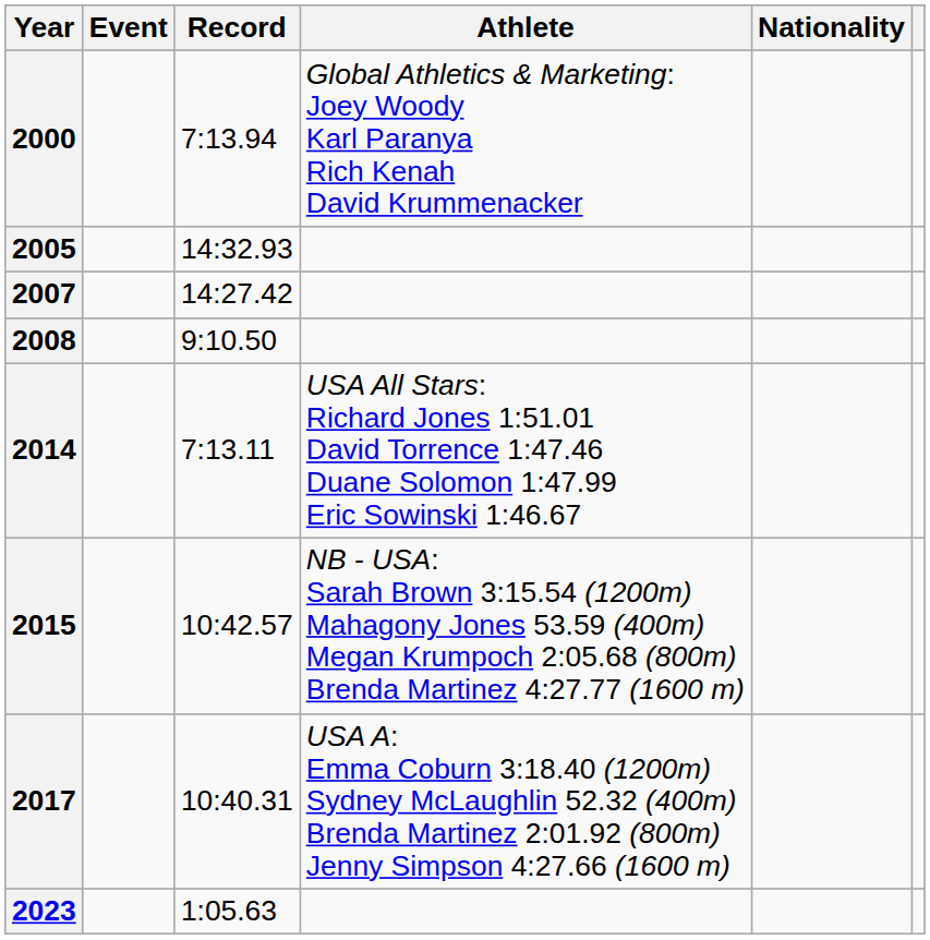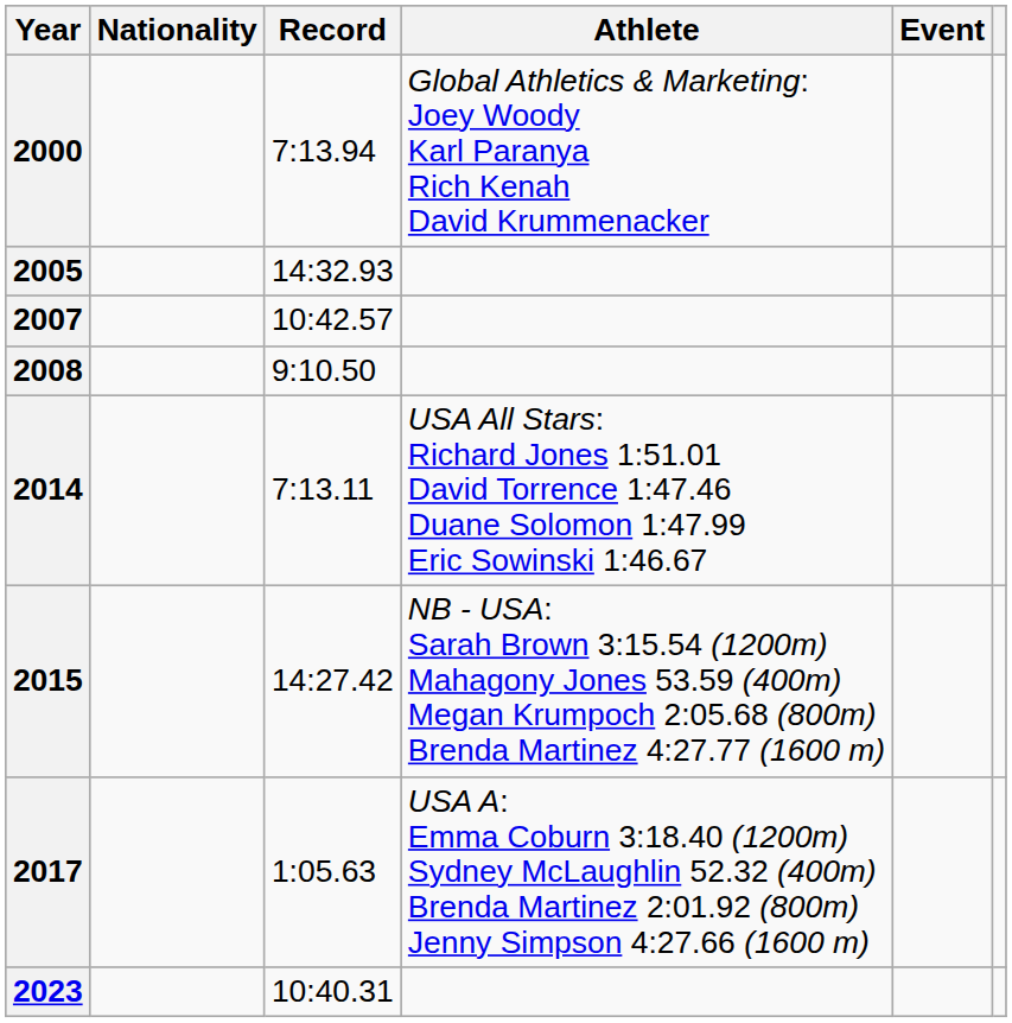 <table class="wikitable plainrowheaders sortable">
 <tr>
 <th scope="col">Year</th>
-<th scope="col">Event</th>
+<th scope="col">Nationality</th>
 <th scope="col">Record</th>
 <th scope="col">Athlete</th>
-<th scope="col">Nationality</th>
+<th scope="col">Event</th>
 <th scope="col" class="unsortable"></th>
 </tr>
 <tr>
 <th scope="row"><strong>2000</strong></th>
 <td></td>
 <td>7:13.94</td>
 <td><em>Global Athletics & Marketing</em>:<br><a href='#'>Joey Woody</a><br><a href='#'>Karl Paranya</a><br><a href='#'>Rich Kenah</a><br><a href='#'>David Krummenacker</a></td>
 <td></td>
 <td></td>
 </tr>
 <tr>
 <th scope="row"><strong>2005</strong></th>
 <td></td>
 <td>14:32.93</td>
 <td></td>
 <td></td>
 <td></td>
 </tr>
 <tr>
 <th scope="row"><strong>2007</strong></th>
 <td></td>
-<td>14:27.42</td>
+<td>10:42.57 </td>
 <td></td>
 <td></td>
 <td></td>
 </tr>
 <tr>
 <th scope="row"><strong>2008</strong></th>
 <td></td>
 <td>9:10.50</td>
 <td></td>
 <td></td>
 <td></td>
 </tr>
 <tr>
 <th scope="row"><strong>2014</strong></th>
 <td></td>
 <td>7:13.11</td>
 <td><em>USA All Stars</em>:<br><a href='#'>Richard Jones</a> 1:51.01<br><a href='#'>David Torrence</a> 1:47.46<br><a href='#'>Duane Solomon</a> 1:47.99<br><a href='#'>Eric Sowinski</a> 1:46.67</td>
 <td></td>
 <td></td>
 </tr>
 <tr>
 <th scope="row"><strong>2015</strong></th>
 <td></td>
-<td>10:42.57 </td>
+<td>14:27.42</td>
 <td><em>NB - USA</em>:<br><a href='#'>Sarah Brown</a> 3:15.54 <em>(1200m)</em><br><a href='#'>Mahagony Jones</a> 53.59 <em>(400m)</em><br><a href='#'>Megan Krumpoch</a> 2:05.68 <em>(800m)</em><br><a href='#'>Brenda Martinez</a> 4:27.77 <em>(1600 m)</em></td>
 <td></td>
 <td></td>
 </tr>
 <tr>
 <th scope="row"><strong>2017</strong></th>
 <td></td>
-<td>10:40.31 </td>
+<td>1:05.63 </td>
 <td><em>USA A</em>:<br><a href='#'>Emma Coburn</a> 3:18.40 <em>(1200m)</em><br><a href='#'>Sydney McLaughlin</a> 52.32 <em>(400m)</em><br><a href='#'>Brenda Martinez</a> 2:01.92 <em>(800m)</em><br><a href='#'>Jenny Simpson</a> 4:27.66 <em>(1600 m)</em></td>
 <td></td>
 <td></td>
 </tr>
 <tr>
 <th scope="row"><strong><a href='#'>2023</a></strong></th>
 <td></td>
-<td>1:05.63 </td>
+<td>10:40.31 </td>
 <td></td>
 <td></td>
 <td></td>
 </tr>
 </table>
